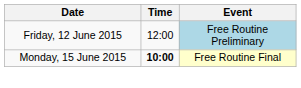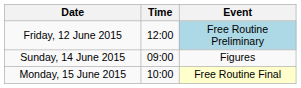 <table class="wikitable" style="text-align:center">
 <tr>
 <th width=200>Date</th>
 <th width=50>Time</th>
 <th width=170>Event</th>
 </tr>
 <tr>
 <td>Friday, 12 June 2015</td>
 <td>12:00</td>
 <td style="background: lightblue;">Free Routine Preliminary</td>
 </tr>
 <tr>
+<td>Sunday, 14 June 2015</td>
+<td>09:00</td>
+<td>Figures</td>
+</tr>
+<tr>
 <td>Monday, 15 June 2015</td>
-<td><strong>10:00</strong></td>
+<td>10:00</td>
 <td bgcolor=ffffcc>Free Routine Final</td>
 </tr>
 </table>
